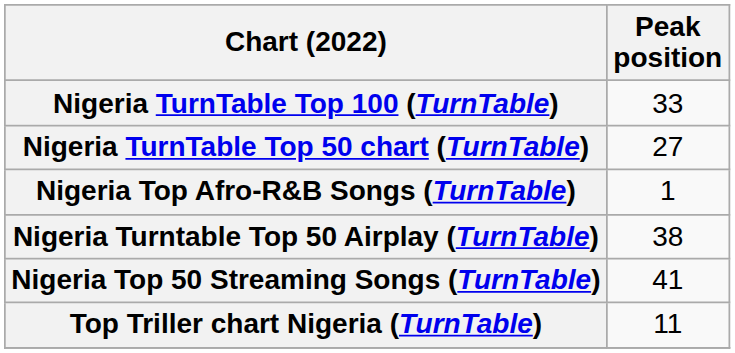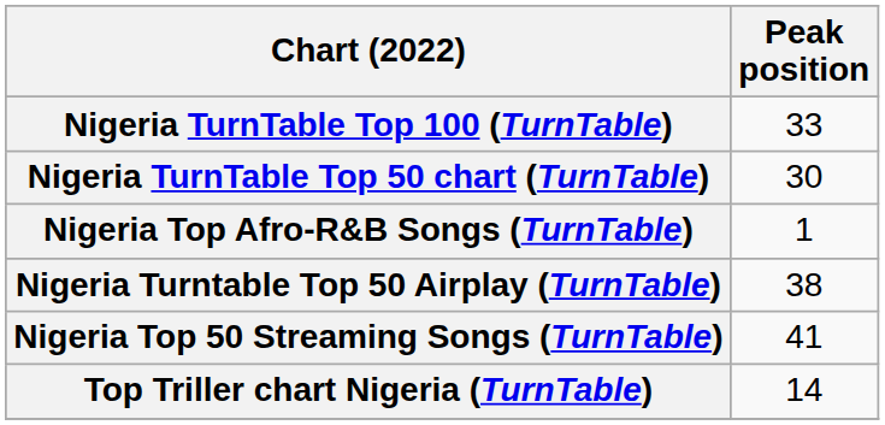 <table class="wikitable sortable plainrowheaders" style="text-align:center">
 <tr>
 <th scope="col">Chart (2022)</th>
 <th scope="col">Peak<br>position</th>
 </tr>
 <tr>
 <th scope="row">Nigeria <a href='#'>TurnTable Top 100</a> (<em><a href='#'>TurnTable</a></em>)</th>
 <td>33</td>
 </tr>
 <tr>
 <th scope="row">Nigeria <a href='#'>TurnTable Top 50 chart</a> (<em><a href='#'>TurnTable</a></em>)</th>
-<td>27</td>
+<td>30</td>
 </tr>
 <tr>
 <th scope="row">Nigeria Top Afro-R&B Songs (<em><a href='#'>TurnTable</a></em>)</th>
 <td>1</td>
 </tr>
 <tr>
 <th scope="row">Nigeria Turntable Top 50 Airplay (<em><a href='#'>TurnTable</a></em>)</th>
 <td>38</td>
 </tr>
 <tr>
 <th scope="row">Nigeria Top 50 Streaming Songs (<em><a href='#'>TurnTable</a></em>)</th>
 <td>41</td>
 </tr>
 <tr>
 <th scope="row">Top Triller chart Nigeria (<em><a href='#'>TurnTable</a></em>)</th>
-<td>11</td>
+<td>14</td>
 </tr>
 <tr>
 </tr>
 </table>
